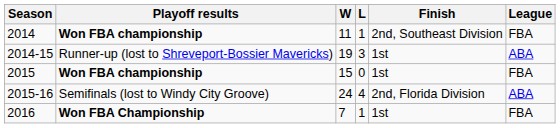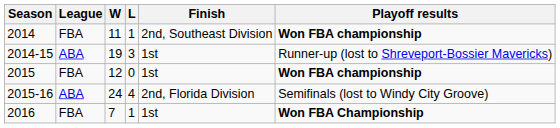 <table class="wikitable">
 <tr>
 <th>Season</th>
-<th>Playoff results</th>
+<th>League</th>
 <th>W</th>
 <th>L</th>
 <th>Finish</th>
-<th>League</th>
+<th>Playoff results</th>
 </tr>
 <tr>
 <td>2014</td>
-<td><strong>Won FBA championship</strong></td>
+<td>FBA</td>
 <td>11</td>
 <td>1</td>
 <td>2nd, Southeast Division</td>
-<td>FBA</td>
+<td><strong>Won FBA championship</strong></td>
 </tr>
 <tr>
 <td>2014-15</td>
-<td>Runner-up (lost to <a href='#'>Shreveport-Bossier Mavericks</a>)</td>
+<td><a href='#'>ABA</a></td>
 <td>19</td>
 <td>3</td>
 <td>1st</td>
-<td><a href='#'>ABA</a></td>
+<td>Runner-up (lost to <a href='#'>Shreveport-Bossier Mavericks</a>)</td>
 </tr>
 <tr>
 <td>2015</td>
-<td><strong>Won FBA championship</strong></td>
-<td>15</td>
+<td>FBA</td>
+<td>12</td>
 <td>0</td>
 <td>1st</td>
-<td>FBA</td>
+<td><strong>Won FBA championship</strong></td>
 </tr>
 <tr>
 <td>2015-16</td>
-<td>Semifinals (lost to Windy City Groove)</td>
+<td><a href='#'>ABA</a></td>
 <td>24</td>
 <td>4</td>
 <td>2nd, Florida Division</td>
-<td><a href='#'>ABA</a></td>
+<td>Semifinals (lost to Windy City Groove)</td>
 </tr>
 <tr>
 <td>2016</td>
-<td><strong>Won FBA Championship</strong></td>
+<td>FBA</td>
 <td>7</td>
 <td>1</td>
 <td>1st</td>
-<td>FBA</td>
+<td><strong>Won FBA Championship</strong></td>
 </tr>
 </table>
